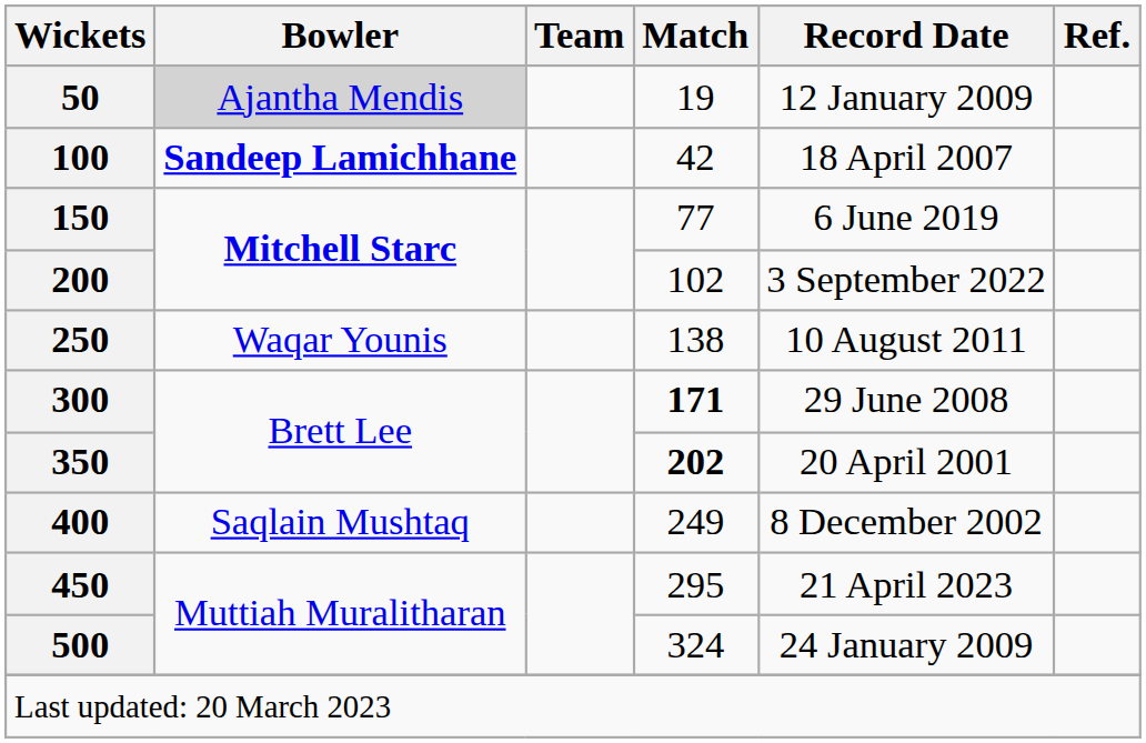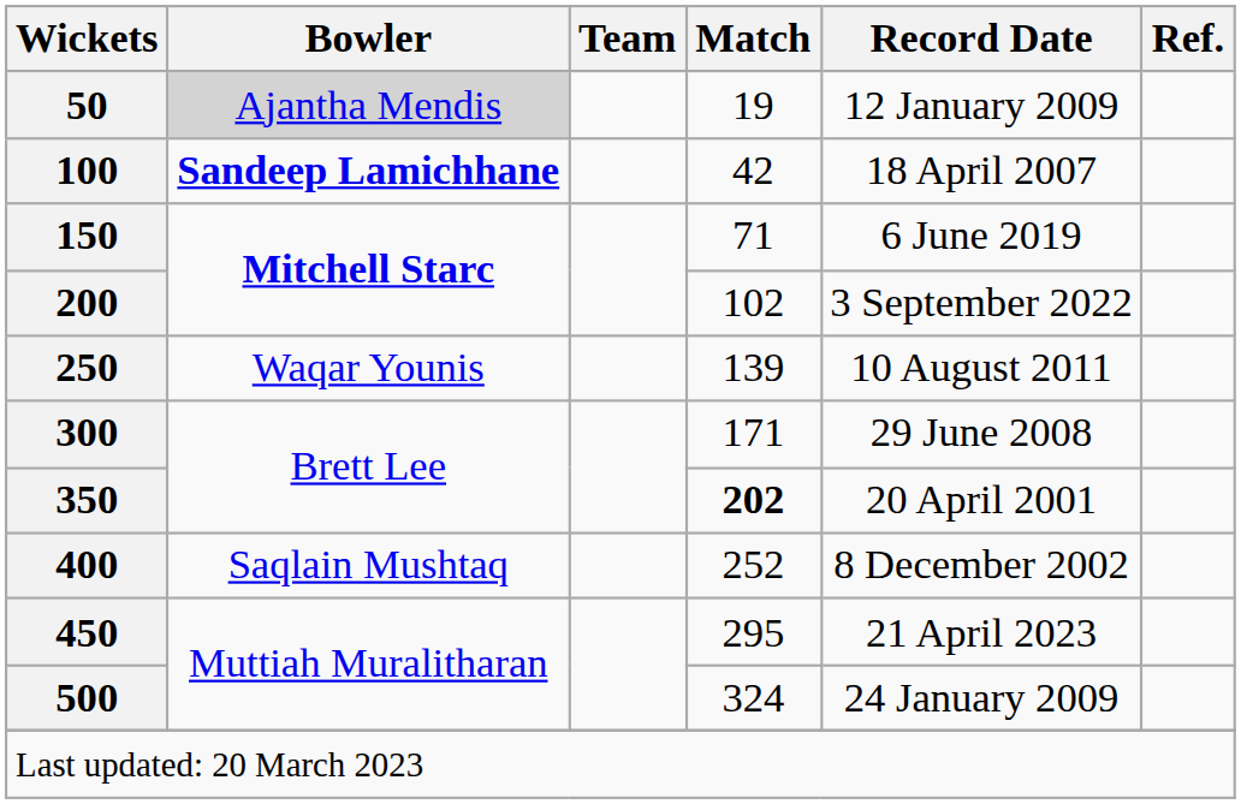 <table class="wikitable plainrowheaders sortable" style="text-align:center;">
 <tr>
 <th scope="col" style="text-align:center;">Wickets</th>
 <th scope="col" style="text-align:center;">Bowler</th>
 <th scope="col" style="text-align:center;">Team</th>
 <th scope="col" style="text-align:center;">Match</th>
 <th scope="col" style="text-align:center;">Record Date</th>
 <th scope="col" style="text-align:center;">Ref.</th>
 </tr>
 <tr>
 <th scope="row" style="text-align:center;">50</th>
 <td style="background: lightgrey;"><a href='#'>Ajantha Mendis</a></td>
 <td></td>
 <td>19</td>
 <td>12 January 2009</td>
 <td></td>
 </tr>
 <tr>
 <th scope="row" style="text-align:center;">100</th>
 <td><strong><a href='#'>Sandeep Lamichhane</a></strong></td>
 <td></td>
 <td>42</td>
 <td>18 April 2007</td>
 <td></td>
 </tr>
 <tr>
 <th scope="row" style="text-align:center;">150</th>
 <td rowspan=2><strong><a href='#'>Mitchell Starc</a></strong></td>
 <td rowspan=2></td>
-<td>77</td>
+<td>71</td>
 <td>6 June 2019</td>
 <td></td>
 </tr>
 <tr>
 <th scope="row" style="text-align:center;">200</th>
 <td>102</td>
 <td>3 September 2022</td>
 <td></td>
 </tr>
 <tr>
 <th scope="row" style="text-align:center;">250</th>
 <td><a href='#'>Waqar Younis</a></td>
 <td></td>
-<td>138</td>
+<td>139</td>
 <td>10 August 2011</td>
 <td></td>
 </tr>
 <tr>
 <th scope="row" style="text-align:center;">300</th>
 <td rowspan=2><a href='#'>Brett Lee</a></td>
 <td rowspan=2></td>
-<td><strong>171</strong></td>
+<td>171</td>
 <td>29 June 2008</td>
 <td></td>
 </tr>
 <tr>
 <th scope="row" style="text-align:center;">350</th>
 <td><strong>202</strong></td>
 <td>20 April 2001</td>
 <td></td>
 </tr>
 <tr>
 <th scope="row" style="text-align:center;">400</th>
 <td><a href='#'>Saqlain Mushtaq</a></td>
 <td></td>
-<td>249</td>
+<td>252</td>
 <td>8 December 2002</td>
 <td></td>
 </tr>
 <tr>
 <th scope="row" style="text-align:center;">450</th>
 <td rowspan=2><a href='#'>Muttiah Muralitharan</a></td>
 <td rowspan=2></td>
 <td>295</td>
 <td>21 April 2023</td>
 <td></td>
 </tr>
 <tr>
 <th scope="row" style="text-align:center;">500</th>
 <td>324</td>
 <td>24 January 2009</td>
 <td></td>
 </tr>
 <tr>
 </tr>
 <tr class=sortbottom>
 <td colspan=6 align=left><small>Last updated: 20 March 2023</small></td>
 </tr>
 </table>
